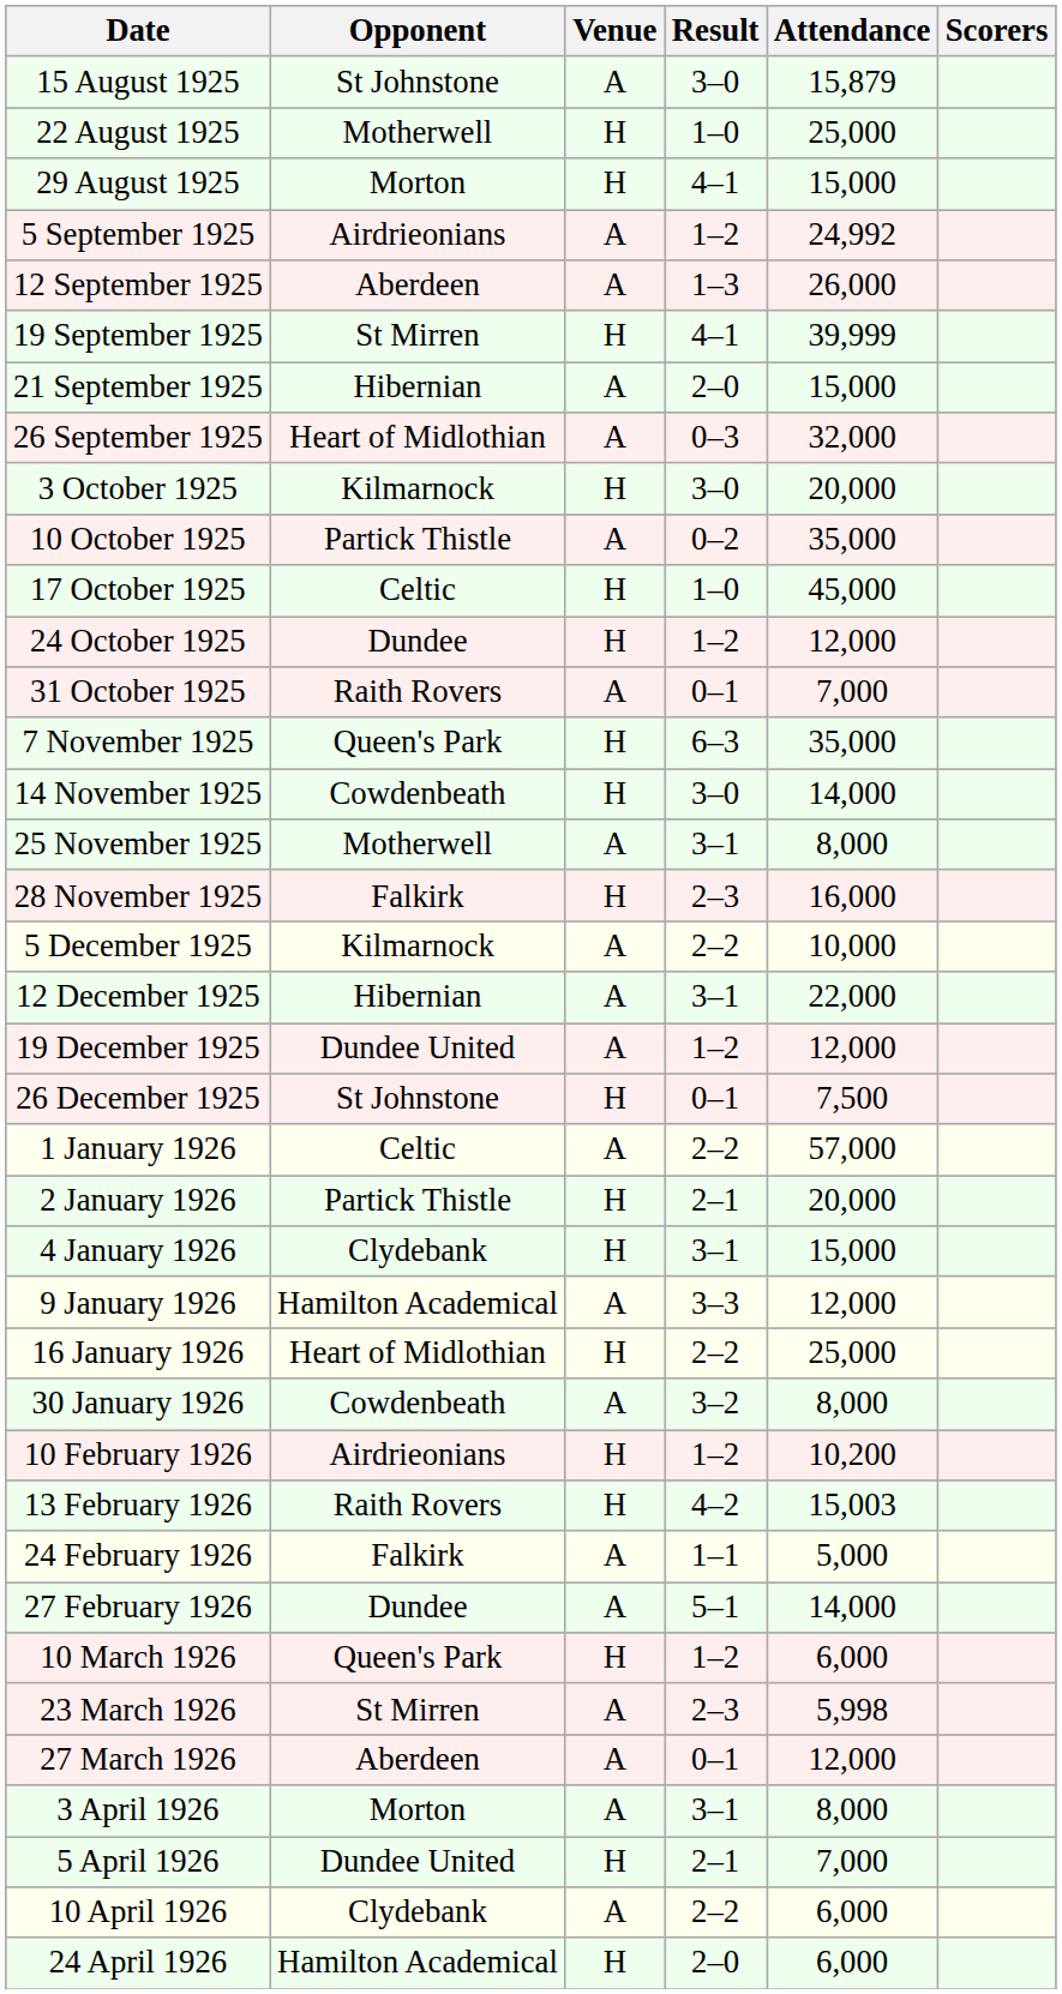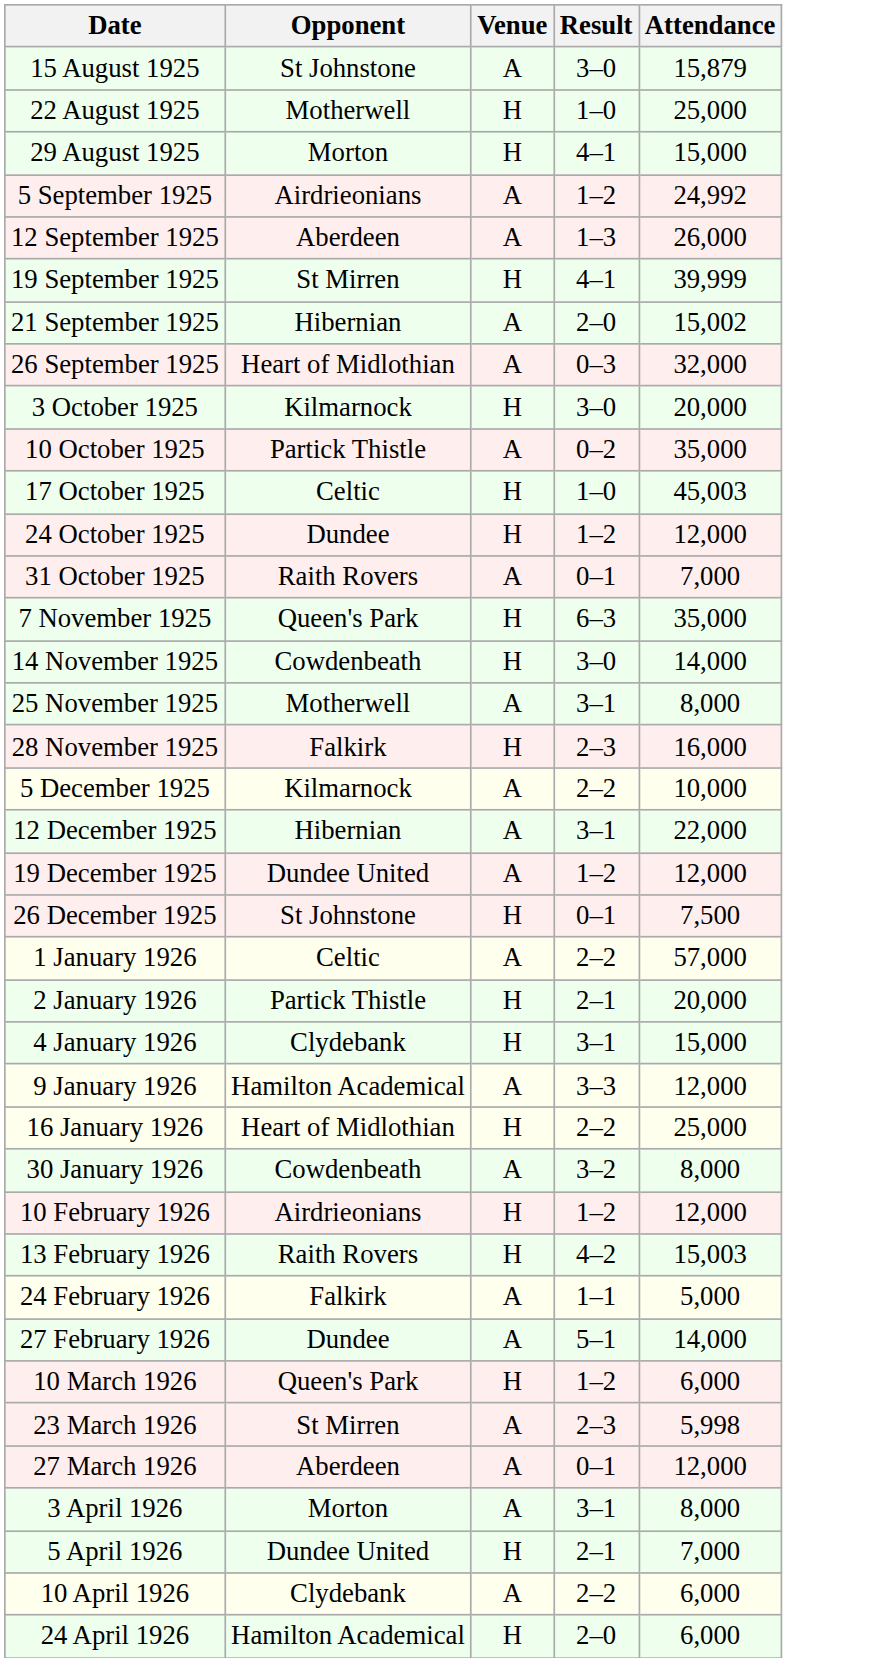 <table class="wikitable sortable" style="font-size:100%; text-align:center">
 <tr>
 <th>Date</th>
 <th>Opponent</th>
 <th>Venue</th>
 <th>Result</th>
 <th>Attendance</th>
-<th>Scorers</th>
 </tr>
 <tr bgcolor = "#EEFFEE">
 <td>15 August 1925</td>
 <td>St Johnstone</td>
 <td>A</td>
 <td>3–0</td>
 <td>15,879</td>
-<td></td>
 </tr>
 <tr bgcolor = "#EEFFEE">
 <td>22 August 1925</td>
 <td>Motherwell</td>
 <td>H</td>
 <td>1–0</td>
 <td>25,000</td>
-<td></td>
 </tr>
 <tr bgcolor = "#EEFFEE">
 <td>29 August 1925</td>
 <td>Morton</td>
 <td>H</td>
 <td>4–1</td>
 <td>15,000</td>
-<td></td>
 </tr>
 <tr bgcolor = "#FFEEEE">
 <td>5 September 1925</td>
 <td>Airdrieonians</td>
 <td>A</td>
 <td>1–2</td>
 <td>24,992</td>
-<td></td>
 </tr>
 <tr bgcolor = "#FFEEEE">
 <td>12 September 1925</td>
 <td>Aberdeen</td>
 <td>A</td>
 <td>1–3</td>
 <td>26,000</td>
-<td></td>
 </tr>
 <tr bgcolor = "#EEFFEE">
 <td>19 September 1925</td>
 <td>St Mirren</td>
 <td>H</td>
 <td>4–1</td>
 <td>39,999</td>
-<td></td>
 </tr>
 <tr bgcolor = "#EEFFEE">
 <td>21 September 1925</td>
 <td>Hibernian</td>
 <td>A</td>
 <td>2–0</td>
-<td>15,000</td>
-<td></td>
+<td>15,002</td>
 </tr>
 <tr bgcolor = "#FFEEEE">
 <td>26 September 1925</td>
 <td>Heart of Midlothian</td>
 <td>A</td>
 <td>0–3</td>
 <td>32,000</td>
-<td></td>
 </tr>
 <tr bgcolor = "#EEFFEE">
 <td>3 October 1925</td>
 <td>Kilmarnock</td>
 <td>H</td>
 <td>3–0</td>
 <td>20,000</td>
-<td></td>
 </tr>
 <tr bgcolor = "#FFEEEE">
 <td>10 October 1925</td>
 <td>Partick Thistle</td>
 <td>A</td>
 <td>0–2</td>
 <td>35,000</td>
-<td></td>
 </tr>
 <tr bgcolor = "#EEFFEE">
 <td>17 October 1925</td>
 <td>Celtic</td>
 <td>H</td>
 <td>1–0</td>
-<td>45,000</td>
-<td></td>
+<td>45,003</td>
 </tr>
 <tr bgcolor = "#FFEEEE">
 <td>24 October 1925</td>
 <td>Dundee</td>
 <td>H</td>
 <td>1–2</td>
 <td>12,000</td>
-<td></td>
 </tr>
 <tr bgcolor = "#FFEEEE">
 <td>31 October 1925</td>
 <td>Raith Rovers</td>
 <td>A</td>
 <td>0–1</td>
 <td>7,000</td>
-<td></td>
 </tr>
 <tr bgcolor = "#EEFFEE">
 <td>7 November 1925</td>
 <td>Queen's Park</td>
 <td>H</td>
 <td>6–3</td>
 <td>35,000</td>
-<td></td>
 </tr>
 <tr bgcolor = "#EEFFEE">
 <td>14 November 1925</td>
 <td>Cowdenbeath</td>
 <td>H</td>
 <td>3–0</td>
 <td>14,000</td>
-<td></td>
 </tr>
 <tr bgcolor = "#EEFFEE">
 <td>25 November 1925</td>
 <td>Motherwell</td>
 <td>A</td>
 <td>3–1</td>
 <td>8,000</td>
-<td></td>
 </tr>
 <tr bgcolor = "#FFEEEE">
 <td>28 November 1925</td>
 <td>Falkirk</td>
 <td>H</td>
 <td>2–3</td>
 <td>16,000</td>
-<td></td>
 </tr>
 <tr bgcolor = "#FFFFEE">
 <td>5 December 1925</td>
 <td>Kilmarnock</td>
 <td>A</td>
 <td>2–2</td>
 <td>10,000</td>
-<td></td>
 </tr>
 <tr bgcolor = "#EEFFEE">
 <td>12 December 1925</td>
 <td>Hibernian</td>
 <td>A</td>
 <td>3–1</td>
 <td>22,000</td>
-<td></td>
 </tr>
 <tr bgcolor = "#FFEEEE">
 <td>19 December 1925</td>
 <td>Dundee United</td>
 <td>A</td>
 <td>1–2</td>
 <td>12,000</td>
-<td></td>
 </tr>
 <tr bgcolor = "#FFEEEE">
 <td>26 December 1925</td>
 <td>St Johnstone</td>
 <td>H</td>
 <td>0–1</td>
 <td>7,500</td>
-<td></td>
 </tr>
 <tr bgcolor = "#FFFFEE">
 <td>1 January 1926</td>
 <td>Celtic</td>
 <td>A</td>
 <td>2–2</td>
 <td>57,000</td>
-<td></td>
 </tr>
 <tr bgcolor = "#EEFFEE">
 <td>2 January 1926</td>
 <td>Partick Thistle</td>
 <td>H</td>
 <td>2–1</td>
 <td>20,000</td>
-<td></td>
 </tr>
 <tr bgcolor = "#EEFFEE">
 <td>4 January 1926</td>
 <td>Clydebank</td>
 <td>H</td>
 <td>3–1</td>
 <td>15,000</td>
-<td></td>
 </tr>
 <tr bgcolor = "#FFFFEE">
 <td>9 January 1926</td>
 <td>Hamilton Academical</td>
 <td>A</td>
 <td>3–3</td>
 <td>12,000</td>
-<td></td>
 </tr>
 <tr bgcolor = "#FFFFEE">
 <td>16 January 1926</td>
 <td>Heart of Midlothian</td>
 <td>H</td>
 <td>2–2</td>
 <td>25,000</td>
-<td></td>
 </tr>
 <tr bgcolor = "#EEFFEE">
 <td>30 January 1926</td>
 <td>Cowdenbeath</td>
 <td>A</td>
 <td>3–2</td>
 <td>8,000</td>
-<td></td>
 </tr>
 <tr bgcolor = "#FFEEEE">
 <td>10 February 1926</td>
 <td>Airdrieonians</td>
 <td>H</td>
 <td>1–2</td>
-<td>10,200</td>
-<td></td>
+<td>12,000</td>
 </tr>
 <tr bgcolor = "#EEFFEE">
 <td>13 February 1926</td>
 <td>Raith Rovers</td>
 <td>H</td>
 <td>4–2</td>
 <td>15,003</td>
-<td></td>
 </tr>
 <tr bgcolor = "#FFFFEE">
 <td>24 February 1926</td>
 <td>Falkirk</td>
 <td>A</td>
 <td>1–1</td>
 <td>5,000</td>
-<td></td>
 </tr>
 <tr bgcolor = "#EEFFEE">
 <td>27 February 1926</td>
 <td>Dundee</td>
 <td>A</td>
 <td>5–1</td>
 <td>14,000</td>
-<td></td>
 </tr>
 <tr bgcolor = "#FFEEEE">
 <td>10 March 1926</td>
 <td>Queen's Park</td>
 <td>H</td>
 <td>1–2</td>
 <td>6,000</td>
-<td></td>
 </tr>
 <tr bgcolor = "#FFEEEE">
 <td>23 March 1926</td>
 <td>St Mirren</td>
 <td>A</td>
 <td>2–3</td>
 <td>5,998</td>
-<td></td>
 </tr>
 <tr bgcolor = "#FFEEEE">
 <td>27 March 1926</td>
 <td>Aberdeen</td>
 <td>A</td>
 <td>0–1</td>
 <td>12,000</td>
-<td></td>
 </tr>
 <tr bgcolor = "#EEFFEE">
 <td>3 April 1926</td>
 <td>Morton</td>
 <td>A</td>
 <td>3–1</td>
 <td>8,000</td>
-<td></td>
 </tr>
 <tr bgcolor = "#EEFFEE">
 <td>5 April 1926</td>
 <td>Dundee United</td>
 <td>H</td>
 <td>2–1</td>
 <td>7,000</td>
-<td></td>
 </tr>
 <tr bgcolor = "#FFFFEE">
 <td>10 April 1926</td>
 <td>Clydebank</td>
 <td>A</td>
 <td>2–2</td>
 <td>6,000</td>
-<td></td>
 </tr>
 <tr bgcolor = "#EEFFEE">
 <td>24 April 1926</td>
 <td>Hamilton Academical</td>
 <td>H</td>
 <td>2–0</td>
 <td>6,000</td>
-<td></td>
 </tr>
 </table>
